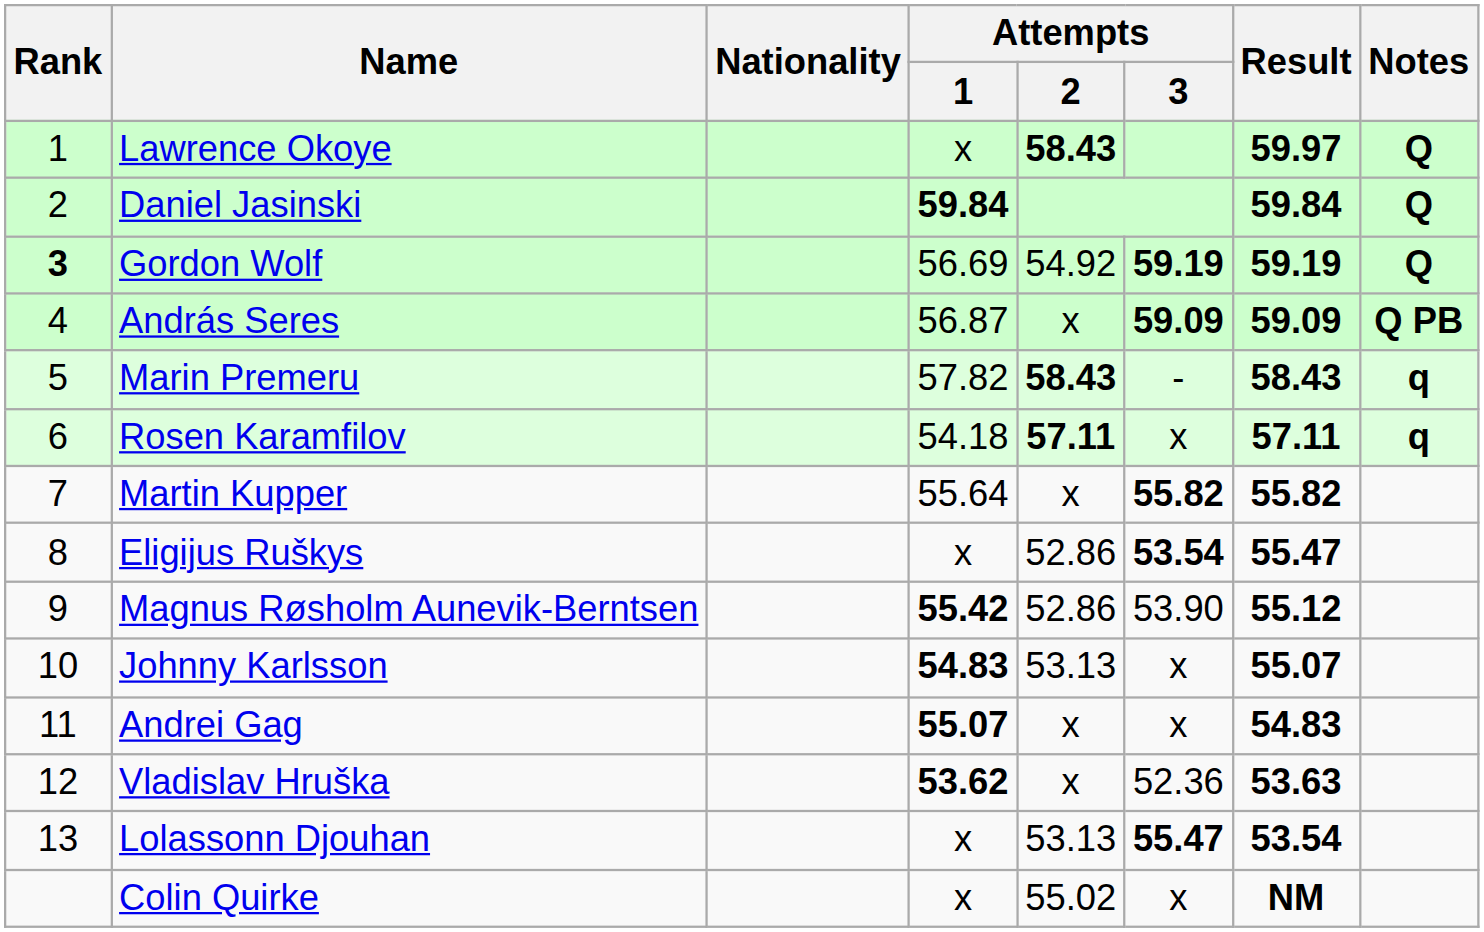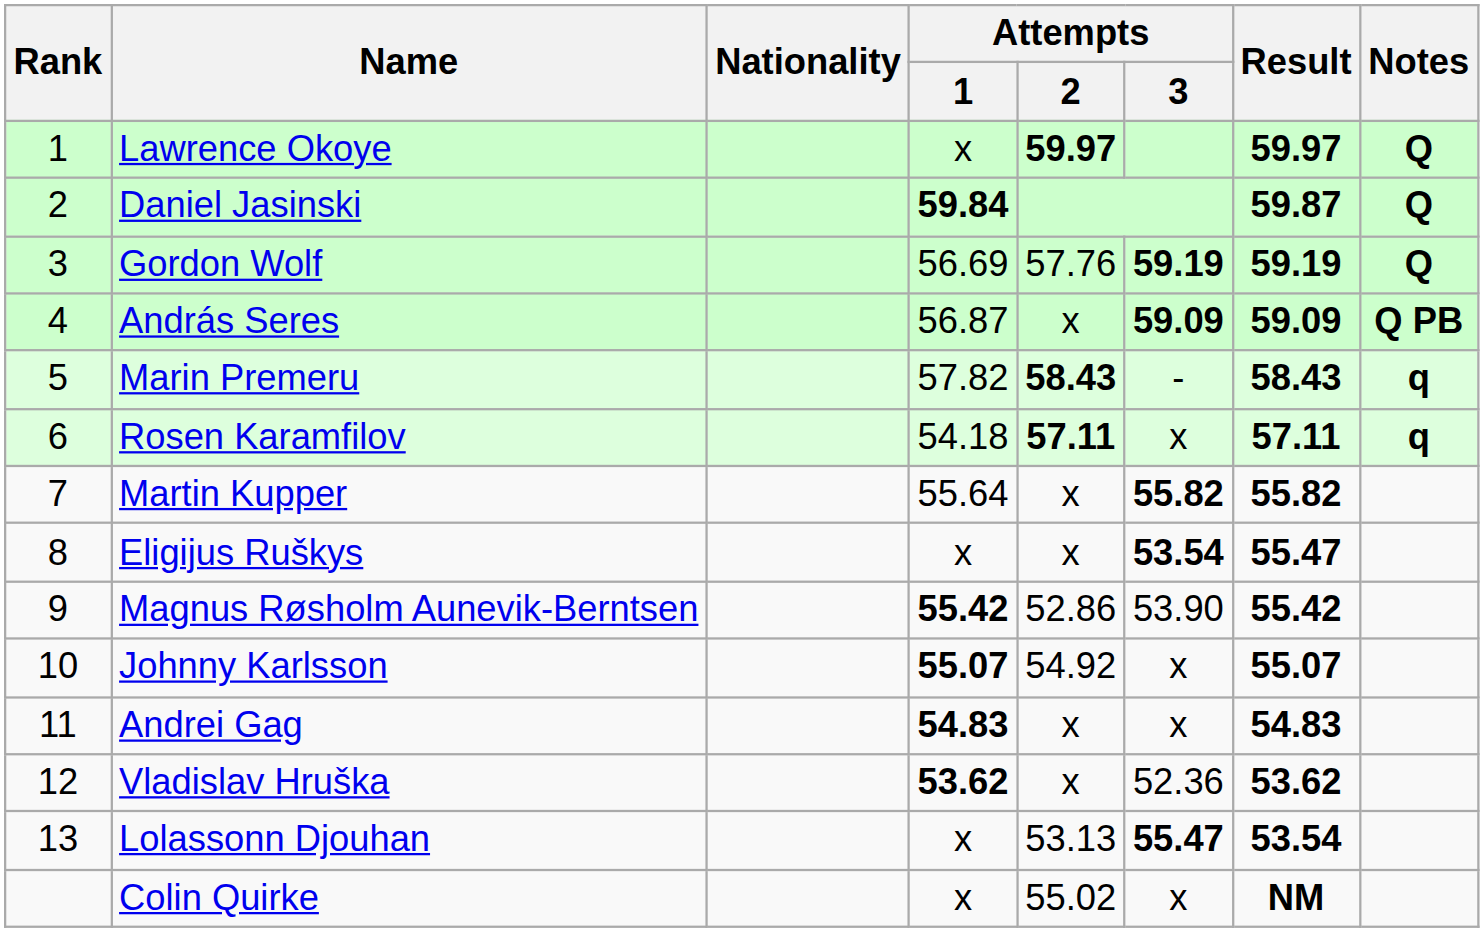 <table class="wikitable sortable" style="text-align:center">
 <tr>
 <th rowspan=2>Rank</th>
 <th rowspan=2>Name</th>
 <th rowspan=2>Nationality</th>
 <th colspan=3>Attempts</th>
 <th rowspan=2>Result</th>
 <th rowspan=2>Notes</th>
 </tr>
 <tr>
 <th>1</th>
 <th>2</th>
 <th>3</th>
 </tr>
 <tr bgcolor=ccffcc>
 <td>1</td>
 <td align=left><a href='#'>Lawrence Okoye</a></td>
 <td align=left></td>
 <td>x</td>
-<td><strong>58.43</strong></td>
+<td><strong>59.97</strong></td>
 <td></td>
 <td><strong>59.97</strong></td>
 <td><strong>Q</strong></td>
 </tr>
 <tr bgcolor=ccffcc>
 <td>2</td>
 <td align=left><a href='#'>Daniel Jasinski</a></td>
 <td align=left></td>
 <td><strong>59.84</strong></td>
 <td colspan=2></td>
-<td><strong>59.84</strong></td>
+<td><strong>59.87</strong></td>
 <td><strong>Q</strong></td>
 </tr>
 <tr bgcolor=ccffcc>
-<td><strong>3</strong></td>
+<td>3</td>
 <td align=left><a href='#'>Gordon Wolf</a></td>
 <td align=left></td>
 <td>56.69</td>
-<td>54.92</td>
+<td>57.76</td>
 <td><strong>59.19</strong></td>
 <td><strong>59.19</strong></td>
 <td><strong>Q</strong></td>
 </tr>
 <tr bgcolor=ccffcc>
 <td>4</td>
 <td align=left><a href='#'>András Seres</a></td>
 <td align=left></td>
 <td>56.87</td>
 <td>x</td>
 <td><strong>59.09</strong></td>
 <td><strong>59.09</strong></td>
 <td><strong>Q PB</strong></td>
 </tr>
 <tr bgcolor=ddffdd>
 <td>5</td>
 <td align=left><a href='#'>Marin Premeru</a></td>
 <td align=left></td>
 <td>57.82</td>
 <td><strong>58.43</strong></td>
 <td>-</td>
 <td><strong>58.43</strong></td>
 <td><strong>q</strong></td>
 </tr>
 <tr bgcolor=ddffdd>
 <td>6</td>
 <td align=left><a href='#'>Rosen Karamfilov</a></td>
 <td align=left></td>
 <td>54.18</td>
 <td><strong>57.11</strong></td>
 <td>x</td>
 <td><strong>57.11</strong></td>
 <td><strong>q</strong></td>
 </tr>
 <tr>
 <td>7</td>
 <td align=left><a href='#'>Martin Kupper</a></td>
 <td align=left></td>
 <td>55.64</td>
 <td>x</td>
 <td><strong>55.82</strong></td>
 <td><strong>55.82</strong></td>
 <td></td>
 </tr>
 <tr>
 <td>8</td>
 <td align=left><a href='#'>Eligijus Ruškys</a></td>
 <td align=left></td>
 <td>x</td>
-<td>52.86</td>
+<td>x</td>
 <td><strong>53.54</strong></td>
 <td><strong>55.47</strong></td>
 <td></td>
 </tr>
 <tr>
 <td>9</td>
 <td align=left><a href='#'>Magnus Røsholm Aunevik-Berntsen</a></td>
 <td align=left></td>
 <td><strong>55.42</strong></td>
 <td>52.86</td>
 <td>53.90</td>
-<td><strong>55.12</strong></td>
+<td><strong>55.42</strong></td>
 <td></td>
 </tr>
 <tr>
 <td>10</td>
 <td align=left><a href='#'>Johnny Karlsson</a></td>
 <td align=left></td>
-<td><strong>54.83</strong></td>
-<td>53.13</td>
+<td><strong>55.07</strong></td>
+<td>54.92</td>
 <td>x</td>
 <td><strong>55.07</strong></td>
 <td></td>
 </tr>
 <tr>
 <td>11</td>
 <td align=left><a href='#'>Andrei Gag</a></td>
 <td align=left></td>
-<td><strong>55.07</strong></td>
+<td><strong>54.83</strong></td>
 <td>x</td>
 <td>x</td>
 <td><strong>54.83</strong></td>
 <td></td>
 </tr>
 <tr>
 <td>12</td>
 <td align=left><a href='#'>Vladislav Hruška</a></td>
 <td align=left></td>
 <td><strong>53.62</strong></td>
 <td>x</td>
 <td>52.36</td>
-<td><strong>53.63</strong></td>
+<td><strong>53.62</strong></td>
 <td></td>
 </tr>
 <tr>
 <td>13</td>
 <td align=left><a href='#'>Lolassonn Djouhan</a></td>
 <td align=left></td>
 <td>x</td>
 <td>53.13</td>
 <td><strong>55.47</strong></td>
 <td><strong>53.54</strong></td>
 <td></td>
 </tr>
 <tr>
 <td></td>
 <td align=left><a href='#'>Colin Quirke</a></td>
 <td align=left></td>
 <td>x</td>
 <td>55.02</td>
 <td>x</td>
 <td><strong>NM</strong></td>
 <td></td>
 </tr>
 </table>
